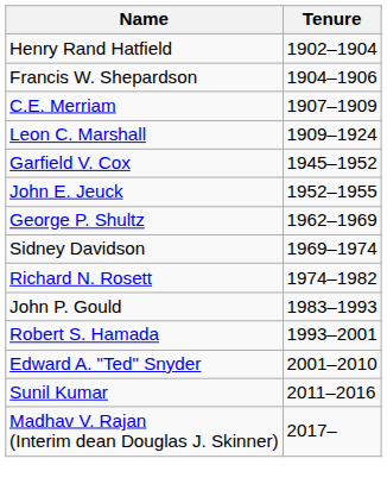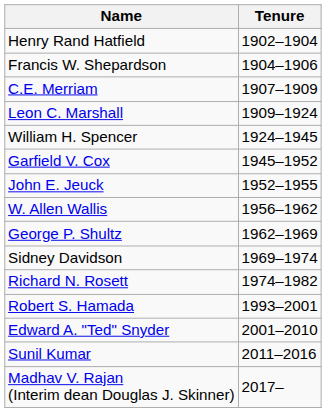 <table class="wikitable" style="float:right;">
 <tr>
 <th>Name</th>
 <th>Tenure</th>
 </tr>
 <tr>
 <td>Henry Rand Hatfield</td>
 <td>1902–1904</td>
 </tr>
 <tr>
 <td>Francis W. Shepardson</td>
 <td>1904–1906</td>
 </tr>
 <tr>
 <td><a href='#'>C.E. Merriam</a></td>
 <td>1907–1909</td>
 </tr>
 <tr>
 <td><a href='#'>Leon C. Marshall</a></td>
 <td>1909–1924</td>
 </tr>
 <tr>
+<td>William H. Spencer</td>
+<td>1924–1945</td>
+</tr>
+<tr>
 <td><a href='#'>Garfield V. Cox</a></td>
 <td>1945–1952</td>
 </tr>
 <tr>
 <td><a href='#'>John E. Jeuck</a></td>
 <td>1952–1955</td>
+</tr>
+<tr>
+<td><a href='#'>W. Allen Wallis</a></td>
+<td>1956–1962</td>
 </tr>
 <tr>
 <td><a href='#'>George P. Shultz</a></td>
 <td>1962–1969</td>
 </tr>
 <tr>
 <td>Sidney Davidson</td>
 <td>1969–1974</td>
 </tr>
 <tr>
 <td><a href='#'>Richard N. Rosett</a></td>
 <td>1974–1982</td>
-</tr>
-<tr>
-<td>John P. Gould</td>
-<td>1983–1993</td>
 </tr>
 <tr>
 <td><a href='#'>Robert S. Hamada</a></td>
 <td>1993–2001</td>
 </tr>
 <tr>
 <td><a href='#'>Edward A. "Ted" Snyder</a></td>
 <td>2001–2010</td>
 </tr>
 <tr>
 <td><a href='#'>Sunil Kumar</a></td>
 <td>2011–2016</td>
 </tr>
 <tr>
 <td><a href='#'>Madhav V. Rajan</a><br>(Interim dean Douglas J. Skinner)</td>
 <td>2017–</td>
 </tr>
 </table>
